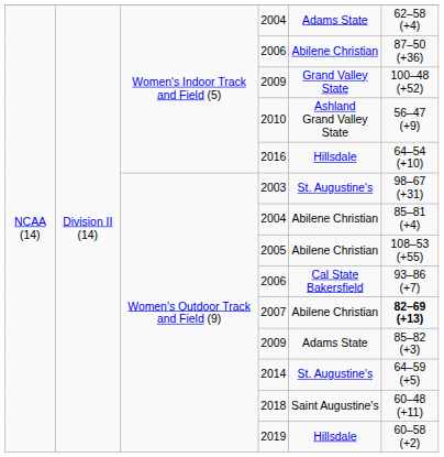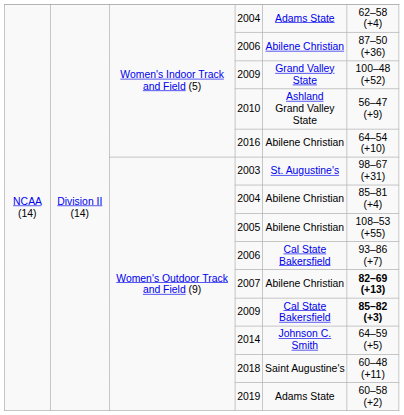 <table class="wikitable">
 <tr>
 </tr>
 <tr align="center">
 <td rowspan="14"><a href='#'>NCAA</a> (14)</td>
 <td rowspan="14"><a href='#'>Division II</a> (14)</td>
 <td rowspan="5"><a href='#'>Women's Indoor Track and Field</a> (5)</td>
 <td>2004</td>
 <td><a href='#'>Adams State</a></td>
 <td>62–58 (+4)</td>
 </tr>
 <tr align="center">
 <td>2006</td>
 <td><a href='#'>Abilene Christian</a></td>
 <td>87–50 (+36)</td>
 </tr>
 <tr align="center">
 <td>2009</td>
 <td><a href='#'>Grand Valley State</a></td>
 <td>100–48 (+52)</td>
 </tr>
 <tr align="center">
 <td>2010</td>
 <td><a href='#'>Ashland</a><br>Grand Valley State</td>
 <td>56–47 (+9)</td>
 </tr>
 <tr align="center">
 <td>2016</td>
-<td><a href='#'>Hillsdale</a></td>
+<td>Abilene Christian</td>
 <td>64–54 (+10)</td>
 </tr>
 <tr align="center">
 <td rowspan="9"><a href='#'>Women's Outdoor Track and Field</a> (9)</td>
 <td>2003</td>
 <td><a href='#'>St. Augustine's</a></td>
 <td>98–67 (+31)</td>
 </tr>
 <tr align="center">
 <td>2004</td>
 <td>Abilene Christian</td>
 <td>85–81 (+4)</td>
 </tr>
 <tr align="center">
 <td>2005</td>
 <td>Abilene Christian</td>
 <td>108–53 (+55)</td>
 </tr>
 <tr align="center">
 <td>2006</td>
 <td><a href='#'>Cal State Bakersfield</a></td>
 <td>93–86 (+7)</td>
 </tr>
 <tr align="center">
 <td>2007</td>
 <td>Abilene Christian</td>
 <td><strong>82–69 (+13)</strong></td>
 </tr>
 <tr align="center">
 <td>2009</td>
-<td>Adams State</td>
-<td>85–82 (+3)</td>
+<td><a href='#'>Cal State Bakersfield</a></td>
+<td><strong>85–82 (+3)</strong></td>
 </tr>
 <tr align="center">
 <td>2014</td>
-<td><a href='#'>St. Augustine's</a></td>
+<td><a href='#'>Johnson C. Smith</a></td>
 <td>64–59 (+5)</td>
 </tr>
 <tr align="center">
 <td>2018</td>
 <td>Saint Augustine's</td>
 <td>60–48 (+11)</td>
 </tr>
 <tr align="center">
 <td>2019</td>
-<td><a href='#'>Hillsdale</a></td>
+<td>Adams State</td>
 <td>60–58 (+2)</td>
 </tr>
 </table>
